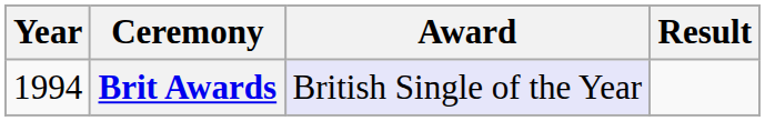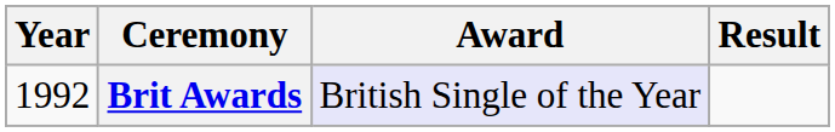 <table class="wikitable plainrowheaders">
 <tr>
 <th>Year</th>
 <th>Ceremony</th>
 <th>Award</th>
 <th>Result</th>
 </tr>
 <tr>
-<td rowspan="1">1994</td>
+<td rowspan="1">1992</td>
 <th scope=row><a href='#'>Brit Awards</a></th>
 <td style="background: lavender;">British Single of the Year</td>
 <td></td>
 </tr>
 </table>
